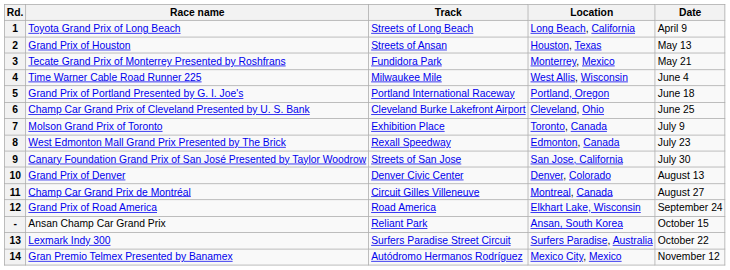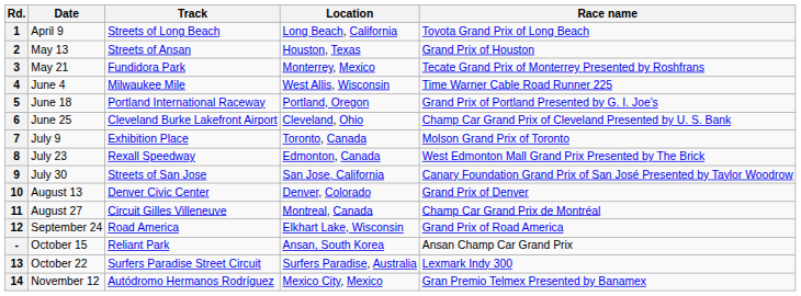 <table class="wikitable" style="font-size: 85%;">
 <tr>
 <th>Rd.</th>
-<th>Race name</th>
+<th>Date</th>
 <th>Track</th>
 <th>Location</th>
-<th>Date</th>
+<th>Race name</th>
 </tr>
 <tr>
 <th>1</th>
-<td> <a href='#'>Toyota Grand Prix of Long Beach</a></td>
+<td>April 9</td>
 <td> <a href='#'>Streets of Long Beach</a></td>
 <td><a href='#'>Long Beach</a>, <a href='#'>California</a></td>
-<td>April 9</td>
+<td> <a href='#'>Toyota Grand Prix of Long Beach</a></td>
 </tr>
 <tr>
 <th>2</th>
-<td> <a href='#'>Grand Prix of Houston</a></td>
+<td>May 13</td>
 <td> <a href='#'>Streets of Ansan</a></td>
 <td><a href='#'>Houston</a>, <a href='#'>Texas</a></td>
-<td>May 13</td>
+<td> <a href='#'>Grand Prix of Houston</a></td>
 </tr>
 <tr>
 <th>3</th>
-<td> <a href='#'>Tecate Grand Prix of Monterrey Presented by Roshfrans</a></td>
+<td>May 21</td>
 <td> <a href='#'>Fundidora Park</a></td>
 <td><a href='#'>Monterrey</a>, <a href='#'>Mexico</a></td>
-<td>May 21</td>
+<td> <a href='#'>Tecate Grand Prix of Monterrey Presented by Roshfrans</a></td>
 </tr>
 <tr>
 <th>4</th>
-<td> <a href='#'>Time Warner Cable Road Runner 225</a></td>
+<td>June 4</td>
 <td> <a href='#'>Milwaukee Mile</a></td>
 <td><a href='#'>West Allis</a>, <a href='#'>Wisconsin</a></td>
-<td>June 4</td>
+<td> <a href='#'>Time Warner Cable Road Runner 225</a></td>
 </tr>
 <tr>
 <th>5</th>
-<td> <a href='#'>Grand Prix of Portland Presented by G. I. Joe's</a></td>
+<td>June 18</td>
 <td> <a href='#'>Portland International Raceway</a></td>
 <td><a href='#'>Portland, Oregon</a></td>
-<td>June 18</td>
+<td> <a href='#'>Grand Prix of Portland Presented by G. I. Joe's</a></td>
 </tr>
 <tr>
 <th>6</th>
-<td> <a href='#'>Champ Car Grand Prix of Cleveland Presented by U. S. Bank</a></td>
+<td>June 25</td>
 <td> <a href='#'>Cleveland Burke Lakefront Airport</a></td>
 <td><a href='#'>Cleveland</a>, <a href='#'>Ohio</a></td>
-<td>June 25</td>
+<td> <a href='#'>Champ Car Grand Prix of Cleveland Presented by U. S. Bank</a></td>
 </tr>
 <tr>
 <th>7</th>
-<td> <a href='#'>Molson Grand Prix of Toronto</a></td>
+<td>July 9</td>
 <td> <a href='#'>Exhibition Place</a></td>
 <td><a href='#'>Toronto</a>, <a href='#'>Canada</a></td>
-<td>July 9</td>
+<td> <a href='#'>Molson Grand Prix of Toronto</a></td>
 </tr>
 <tr>
 <th>8</th>
-<td> <a href='#'>West Edmonton Mall Grand Prix Presented by The Brick</a></td>
+<td>July 23</td>
 <td> <a href='#'>Rexall Speedway</a></td>
 <td><a href='#'>Edmonton</a>, <a href='#'>Canada</a></td>
-<td>July 23</td>
+<td> <a href='#'>West Edmonton Mall Grand Prix Presented by The Brick</a></td>
 </tr>
 <tr>
 <th>9</th>
-<td> <a href='#'>Canary Foundation Grand Prix of San José Presented by Taylor Woodrow</a></td>
+<td>July 30</td>
 <td> <a href='#'>Streets of San Jose</a></td>
 <td><a href='#'>San Jose, California</a></td>
-<td>July 30</td>
+<td> <a href='#'>Canary Foundation Grand Prix of San José Presented by Taylor Woodrow</a></td>
 </tr>
 <tr>
 <th>10</th>
-<td> <a href='#'>Grand Prix of Denver</a></td>
+<td>August 13</td>
 <td> <a href='#'>Denver Civic Center</a></td>
 <td><a href='#'>Denver</a>, <a href='#'>Colorado</a></td>
-<td>August 13</td>
+<td> <a href='#'>Grand Prix of Denver</a></td>
 </tr>
 <tr>
 <th>11</th>
-<td> <a href='#'>Champ Car Grand Prix de Montréal</a></td>
+<td>August 27</td>
 <td> <a href='#'>Circuit Gilles Villeneuve</a></td>
 <td><a href='#'>Montreal</a>, <a href='#'>Canada</a></td>
-<td>August 27</td>
+<td> <a href='#'>Champ Car Grand Prix de Montréal</a></td>
 </tr>
 <tr>
 <th>12</th>
-<td> <a href='#'>Grand Prix of Road America</a></td>
+<td>September 24</td>
 <td> <a href='#'>Road America</a></td>
 <td><a href='#'>Elkhart Lake, Wisconsin</a></td>
-<td>September 24</td>
+<td> <a href='#'>Grand Prix of Road America</a></td>
 </tr>
 <tr>
 <th>-</th>
-<td> Ansan Champ Car Grand Prix</td>
+<td>October 15</td>
 <td> <a href='#'>Reliant Park</a></td>
 <td><a href='#'>Ansan, South Korea</a></td>
-<td>October 15</td>
+<td> Ansan Champ Car Grand Prix</td>
 </tr>
 <tr ->
 <th>13</th>
-<td> <a href='#'>Lexmark Indy 300</a></td>
+<td>October 22</td>
 <td> <a href='#'>Surfers Paradise Street Circuit</a></td>
 <td><a href='#'>Surfers Paradise</a>, <a href='#'>Australia</a></td>
-<td>October 22</td>
+<td> <a href='#'>Lexmark Indy 300</a></td>
 </tr>
 <tr>
 <th>14</th>
-<td> <a href='#'>Gran Premio Telmex Presented by Banamex</a></td>
+<td>November 12</td>
 <td> <a href='#'>Autódromo Hermanos Rodríguez</a></td>
 <td><a href='#'>Mexico City</a>, <a href='#'>Mexico</a></td>
-<td>November 12</td>
+<td> <a href='#'>Gran Premio Telmex Presented by Banamex</a></td>
 </tr>
 </table>
